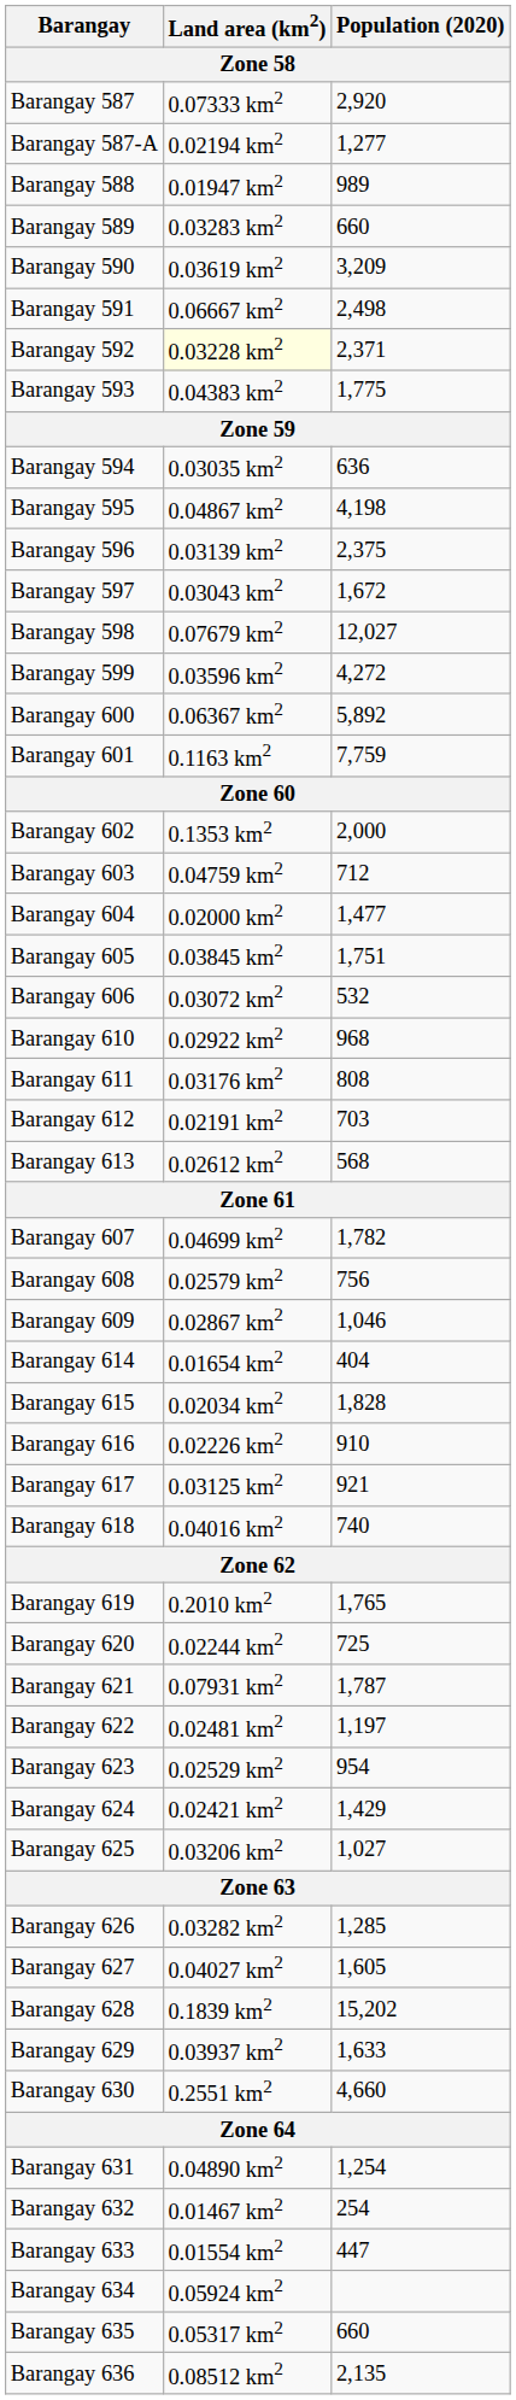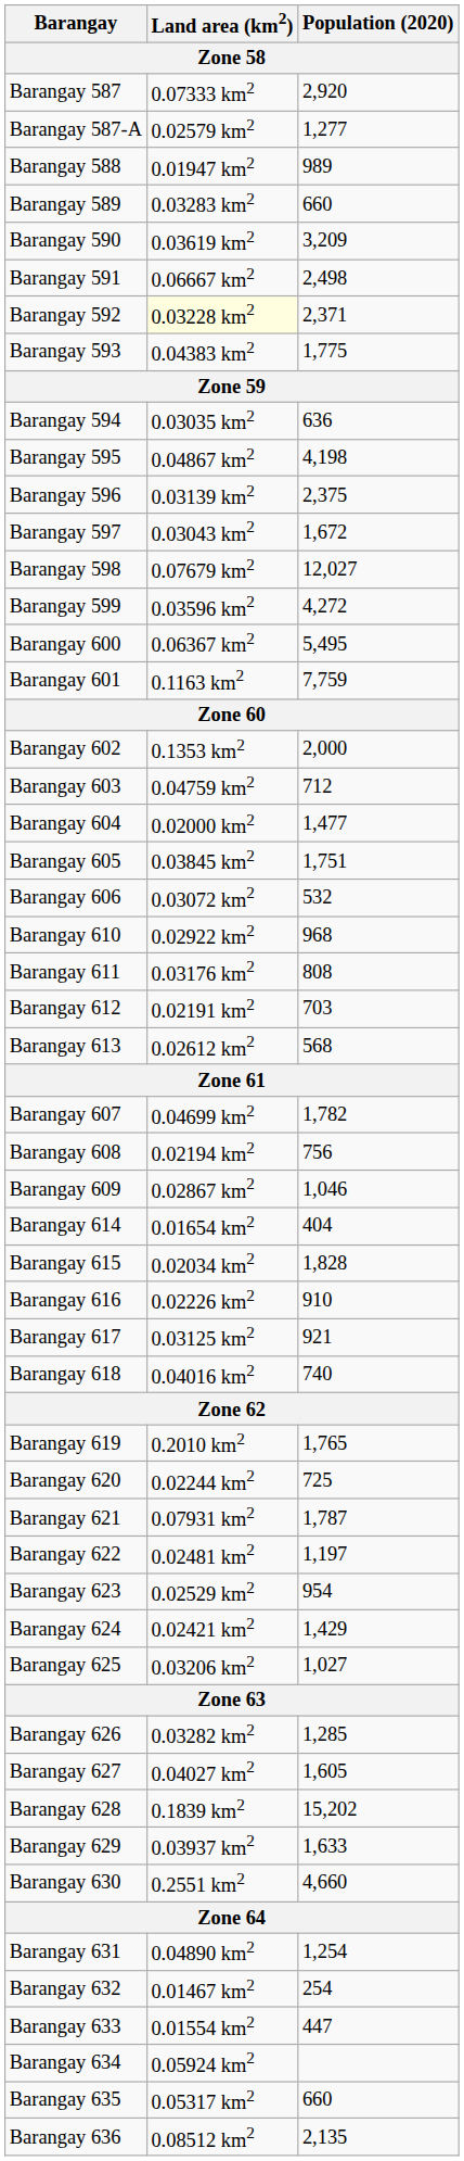 <table class="wikitable">
 <tr>
 <th>Barangay</th>
 <th>Land area (km<sup>2</sup>)</th>
 <th>Population (2020)</th>
 </tr>
 <tr>
 <th colspan=3>Zone 58</th>
 </tr>
 <tr>
 <td>Barangay 587</td>
 <td>0.07333 km<sup>2</sup></td>
 <td>2,920</td>
 </tr>
 <tr>
 <td>Barangay 587-A</td>
-<td>0.02194 km<sup>2</sup></td>
+<td>0.02579 km<sup>2</sup></td>
 <td>1,277</td>
 </tr>
 <tr>
 <td>Barangay  588</td>
 <td>0.01947 km<sup>2</sup></td>
 <td>989</td>
 </tr>
 <tr>
 <td>Barangay  589</td>
 <td>0.03283 km<sup>2</sup></td>
 <td>660</td>
 </tr>
 <tr>
 <td>Barangay  590</td>
 <td>0.03619 km<sup>2</sup></td>
 <td>3,209</td>
 </tr>
 <tr>
 <td>Barangay  591</td>
 <td>0.06667 km<sup>2</sup></td>
 <td>2,498</td>
 </tr>
 <tr>
 <td>Barangay  592</td>
 <td style="background: lightyellow;">0.03228 km<sup>2</sup></td>
 <td>2,371</td>
 </tr>
 <tr>
 <td>Barangay  593</td>
 <td>0.04383 km<sup>2</sup></td>
 <td>1,775</td>
 </tr>
 <tr>
 <th colspan=3>Zone 59</th>
 </tr>
 <tr>
 <td>Barangay  594</td>
 <td>0.03035 km<sup>2</sup></td>
 <td>636</td>
 </tr>
 <tr>
 <td>Barangay  595</td>
 <td>0.04867 km<sup>2</sup></td>
 <td>4,198</td>
 </tr>
 <tr>
 <td>Barangay  596</td>
 <td>0.03139 km<sup>2</sup></td>
 <td>2,375</td>
 </tr>
 <tr>
 <td>Barangay  597</td>
 <td>0.03043 km<sup>2</sup></td>
 <td>1,672</td>
 </tr>
 <tr>
 <td>Barangay  598</td>
 <td>0.07679 km<sup>2</sup></td>
 <td>12,027</td>
 </tr>
 <tr>
 <td>Barangay  599</td>
 <td>0.03596 km<sup>2</sup></td>
 <td>4,272</td>
 </tr>
 <tr>
 <td>Barangay  600</td>
 <td>0.06367 km<sup>2</sup></td>
-<td>5,892</td>
+<td>5,495</td>
 </tr>
 <tr>
 <td>Barangay  601</td>
 <td>0.1163 km<sup>2</sup></td>
 <td>7,759</td>
 </tr>
 <tr>
 <th colspan=3>Zone 60</th>
 </tr>
 <tr>
 <td>Barangay  602</td>
 <td>0.1353 km<sup>2</sup></td>
 <td>2,000</td>
 </tr>
 <tr>
 <td>Barangay  603</td>
 <td>0.04759 km<sup>2</sup></td>
 <td>712</td>
 </tr>
 <tr>
 <td>Barangay  604</td>
 <td>0.02000 km<sup>2</sup></td>
 <td>1,477</td>
 </tr>
 <tr>
 <td>Barangay  605</td>
 <td>0.03845 km<sup>2</sup></td>
 <td>1,751</td>
 </tr>
 <tr>
 <td>Barangay  606</td>
 <td>0.03072 km<sup>2</sup></td>
 <td>532</td>
 </tr>
 <tr>
 <td>Barangay  610</td>
 <td>0.02922 km<sup>2</sup></td>
 <td>968</td>
 </tr>
 <tr>
 <td>Barangay  611</td>
 <td>0.03176 km<sup>2</sup></td>
 <td>808</td>
 </tr>
 <tr>
 <td>Barangay  612</td>
 <td>0.02191 km<sup>2</sup></td>
 <td>703</td>
 </tr>
 <tr>
 <td>Barangay  613</td>
 <td>0.02612 km<sup>2</sup></td>
 <td>568</td>
 </tr>
 <tr>
 <th colspan=3>Zone 61</th>
 </tr>
 <tr>
 <td>Barangay  607</td>
 <td>0.04699 km<sup>2</sup></td>
 <td>1,782</td>
 </tr>
 <tr>
 <td>Barangay  608</td>
-<td>0.02579 km<sup>2</sup></td>
+<td>0.02194 km<sup>2</sup></td>
 <td>756</td>
 </tr>
 <tr>
 <td>Barangay  609</td>
 <td>0.02867 km<sup>2</sup></td>
 <td>1,046</td>
 </tr>
 <tr>
 <td>Barangay  614</td>
 <td>0.01654 km<sup>2</sup></td>
 <td>404</td>
 </tr>
 <tr>
 <td>Barangay  615</td>
 <td>0.02034 km<sup>2</sup></td>
 <td>1,828</td>
 </tr>
 <tr>
 <td>Barangay  616</td>
 <td>0.02226 km<sup>2</sup></td>
 <td>910</td>
 </tr>
 <tr>
 <td>Barangay  617</td>
 <td>0.03125 km<sup>2</sup></td>
 <td>921</td>
 </tr>
 <tr>
 <td>Barangay  618</td>
 <td>0.04016 km<sup>2</sup></td>
 <td>740</td>
 </tr>
 <tr>
 <th colspan=3>Zone 62</th>
 </tr>
 <tr>
 <td>Barangay  619</td>
 <td>0.2010 km<sup>2</sup></td>
 <td>1,765</td>
 </tr>
 <tr>
 <td>Barangay  620</td>
 <td>0.02244 km<sup>2</sup></td>
 <td>725</td>
 </tr>
 <tr>
 <td>Barangay  621</td>
 <td>0.07931 km<sup>2</sup></td>
 <td>1,787</td>
 </tr>
 <tr>
 <td>Barangay  622</td>
 <td>0.02481 km<sup>2</sup></td>
 <td>1,197</td>
 </tr>
 <tr>
 <td>Barangay  623</td>
 <td>0.02529 km<sup>2</sup></td>
 <td>954</td>
 </tr>
 <tr>
 <td>Barangay  624</td>
 <td>0.02421 km<sup>2</sup></td>
 <td>1,429</td>
 </tr>
 <tr>
 <td>Barangay  625</td>
 <td>0.03206 km<sup>2</sup></td>
 <td>1,027</td>
 </tr>
 <tr>
 <th colspan=3>Zone 63</th>
 </tr>
 <tr>
 <td>Barangay  626</td>
 <td>0.03282 km<sup>2</sup></td>
 <td>1,285</td>
 </tr>
 <tr>
 <td>Barangay  627</td>
 <td>0.04027 km<sup>2</sup></td>
 <td>1,605</td>
 </tr>
 <tr>
 <td>Barangay  628</td>
 <td>0.1839 km<sup>2</sup></td>
 <td>15,202</td>
 </tr>
 <tr>
 <td>Barangay  629</td>
 <td>0.03937 km<sup>2</sup></td>
 <td>1,633</td>
 </tr>
 <tr>
 <td>Barangay  630</td>
 <td>0.2551 km<sup>2</sup></td>
 <td>4,660</td>
 </tr>
 <tr>
 <th colspan=3>Zone 64</th>
 </tr>
 <tr>
 <td>Barangay  631</td>
 <td>0.04890 km<sup>2</sup></td>
 <td>1,254</td>
 </tr>
 <tr>
 <td>Barangay  632</td>
 <td>0.01467 km<sup>2</sup></td>
 <td>254</td>
 </tr>
 <tr>
 <td>Barangay  633</td>
 <td>0.01554 km<sup>2</sup></td>
 <td>447</td>
 </tr>
 <tr>
 <td>Barangay  634</td>
 <td>0.05924 km<sup>2</sup></td>
 <td></td>
 </tr>
 <tr>
 <td>Barangay  635</td>
 <td>0.05317 km<sup>2</sup></td>
 <td>660</td>
 </tr>
 <tr>
 <td>Barangay  636</td>
 <td>0.08512 km<sup>2</sup></td>
 <td>2,135</td>
 </tr>
 </table>
